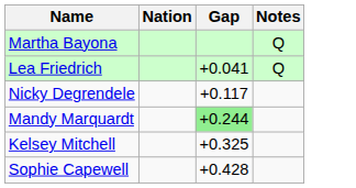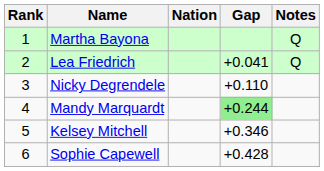 <table class="wikitable sortable" style="text-align:center">
 <tr>
+<th>Rank</th>
 <th>Name</th>
 <th>Nation</th>
 <th>Gap</th>
 <th>Notes</th>
 </tr>
 <tr bgcolor=ccffcc>
+<td>1</td>
 <td align=left><a href='#'>Martha Bayona</a></td>
 <td align=left></td>
 <td></td>
 <td>Q</td>
 </tr>
 <tr bgcolor=ccffcc>
+<td>2</td>
 <td align=left><a href='#'>Lea Friedrich</a></td>
 <td align=left></td>
 <td>+0.041</td>
 <td>Q</td>
 </tr>
 <tr>
+<td>3</td>
 <td align=left><a href='#'>Nicky Degrendele</a></td>
 <td align=left></td>
-<td>+0.117</td>
+<td>+0.110</td>
 <td></td>
 </tr>
 <tr>
+<td>4</td>
 <td align=left><a href='#'>Mandy Marquardt</a></td>
 <td align=left></td>
 <td style="background: lightgreen;">+0.244</td>
 <td></td>
 </tr>
 <tr>
+<td>5</td>
 <td align=left><a href='#'>Kelsey Mitchell</a></td>
 <td align=left></td>
-<td>+0.325</td>
+<td>+0.346</td>
 <td></td>
 </tr>
 <tr>
+<td>6</td>
 <td align=left><a href='#'>Sophie Capewell</a></td>
 <td align=left></td>
 <td>+0.428</td>
 <td></td>
 </tr>
 </table>
